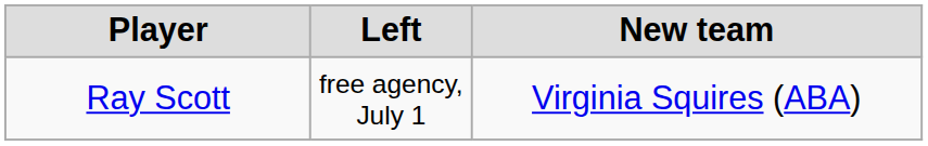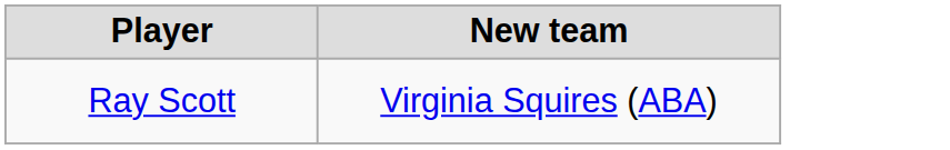 <table class="wikitable" style="text-align: center">
 <tr align="center"  bgcolor="#dddddd">
 <td style="width:140px"><strong>Player</strong></td>
-<td style="width:70px"><strong>Left</strong></td>
 <td style="width:210px"><strong>New team</strong></td>
 </tr>
 <tr style="height:40px">
 <td><a href='#'>Ray Scott</a></td>
-<td style="font-size: 80%">free agency, July 1</td>
 <td><a href='#'>Virginia Squires</a> (<a href='#'>ABA</a>)</td>
 </tr>
 </table>
